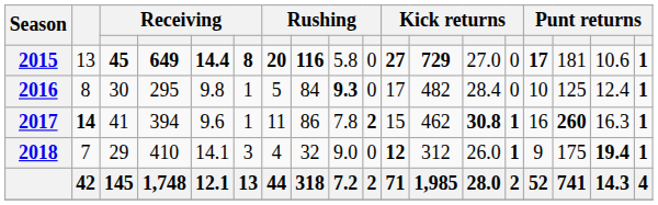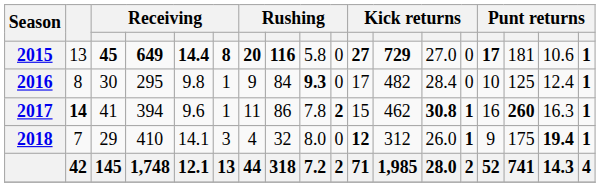 <table class="wikitable" style="text-align: center;">
 <tr>
 <th rowspan="2">Season</th>
 <th rowspan="2"></th>
 <th colspan="4">Receiving</th>
 <th colspan="4">Rushing</th>
 <th colspan="4">Kick returns</th>
 <th colspan="4">Punt returns</th>
 </tr>
 <tr>
 <th></th>
 <th></th>
 <th></th>
 <th></th>
 <th></th>
 <th></th>
 <th></th>
 <th></th>
 <th></th>
 <th></th>
 <th></th>
 <th></th>
 <th></th>
 <th></th>
 <th></th>
 <th></th>
 </tr>
 <tr>
 <th><a href='#'>2015</a></th>
 <td>13</td>
 <td><strong>45</strong></td>
 <td><strong>649</strong></td>
 <td><strong>14.4</strong></td>
 <td><strong>8</strong></td>
 <td><strong>20</strong></td>
 <td><strong>116</strong></td>
 <td>5.8</td>
 <td>0</td>
 <td><strong>27</strong></td>
 <td><strong>729</strong></td>
 <td>27.0</td>
 <td>0</td>
 <td><strong>17</strong></td>
 <td>181</td>
 <td>10.6</td>
 <td><strong>1</strong></td>
 </tr>
 <tr>
 <th><a href='#'>2016</a></th>
 <td>8</td>
 <td>30</td>
 <td>295</td>
 <td>9.8</td>
 <td>1</td>
-<td>5</td>
+<td>9</td>
 <td>84</td>
 <td><strong>9.3</strong></td>
 <td>0</td>
 <td>17</td>
 <td>482</td>
 <td>28.4</td>
 <td>0</td>
 <td>10</td>
 <td>125</td>
 <td>12.4</td>
 <td><strong>1</strong></td>
 </tr>
 <tr>
 <th><a href='#'>2017</a></th>
 <td><strong>14</strong></td>
 <td>41</td>
 <td>394</td>
 <td>9.6</td>
 <td>1</td>
 <td>11</td>
 <td>86</td>
 <td>7.8</td>
 <td><strong>2</strong></td>
 <td>15</td>
 <td>462</td>
 <td><strong>30.8</strong></td>
 <td><strong>1</strong></td>
 <td>16</td>
 <td><strong>260</strong></td>
 <td>16.3</td>
 <td><strong>1</strong></td>
 </tr>
 <tr>
 <th><a href='#'>2018</a></th>
 <td>7</td>
 <td>29</td>
 <td>410</td>
 <td>14.1</td>
 <td>3</td>
 <td>4</td>
 <td>32</td>
-<td>9.0</td>
+<td>8.0</td>
 <td>0</td>
 <td><strong>12</strong></td>
 <td>312</td>
 <td>26.0</td>
 <td><strong>1</strong></td>
 <td>9</td>
 <td>175</td>
 <td><strong>19.4</strong></td>
 <td><strong>1</strong></td>
 </tr>
 <tr>
 <th></th>
 <th>42</th>
 <th>145</th>
 <th>1,748</th>
 <th>12.1</th>
 <th>13</th>
 <th>44</th>
 <th>318</th>
 <th>7.2</th>
 <th>2</th>
 <th>71</th>
 <th>1,985</th>
 <th>28.0</th>
 <th>2</th>
 <th>52</th>
 <th>741</th>
 <th>14.3</th>
 <th>4</th>
 </tr>
 <tr>
 </tr>
 </table>
